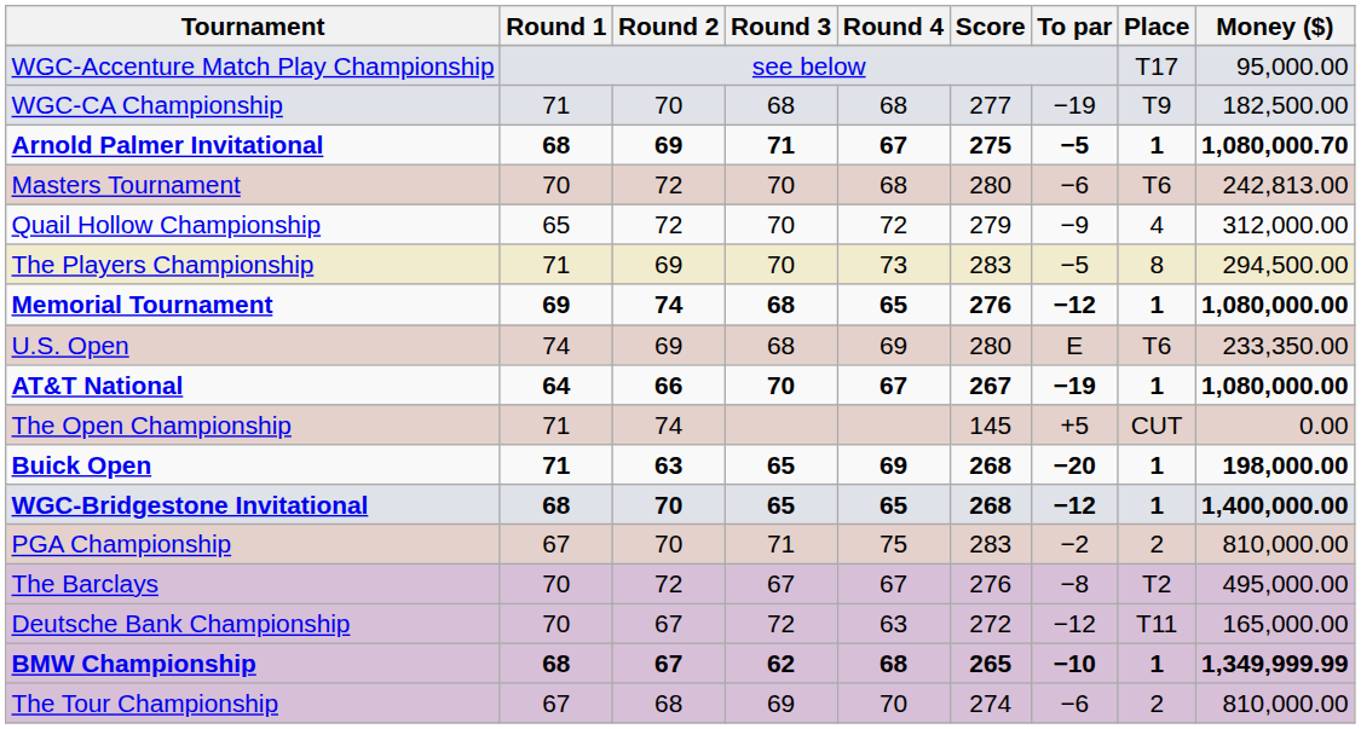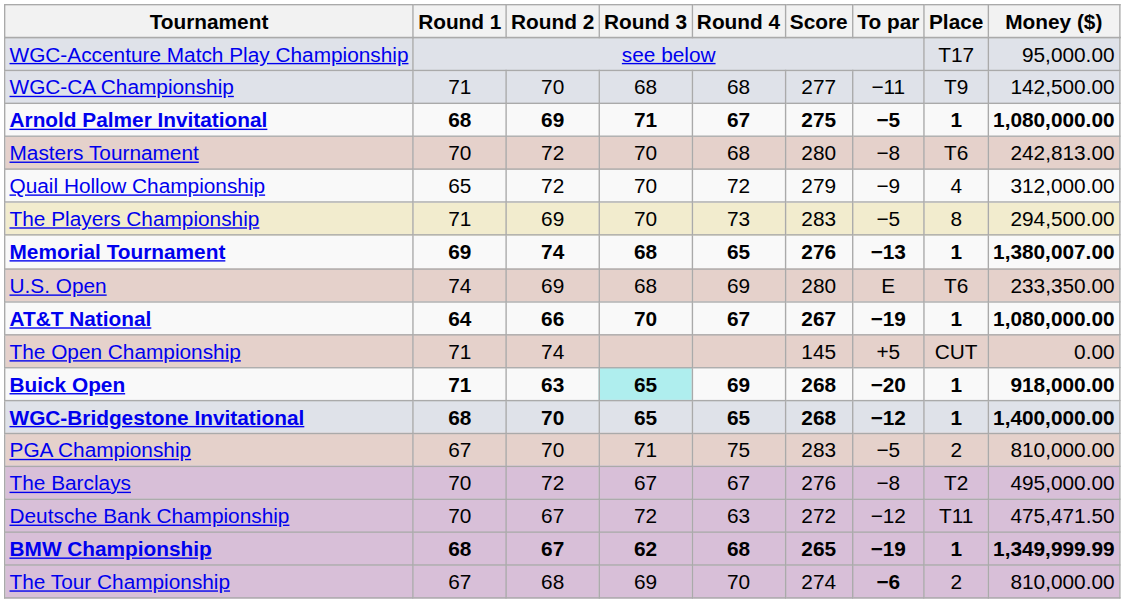 <table class=wikitable style="font-size:95%;text-align:center">
 <tr>
 <th>Tournament</th>
 <th>Round 1</th>
 <th>Round 2</th>
 <th>Round 3</th>
 <th>Round 4</th>
 <th>Score</th>
 <th>To par</th>
 <th>Place</th>
 <th>Money ($)</th>
 </tr>
 <tr>
 </tr>
 <tr style="background:#dfe2e9;">
 <td align=left><a href='#'>WGC-Accenture Match Play Championship</a></td>
 <td colspan="6"><a href='#'>see below</a></td>
 <td>T17</td>
 <td align=right>95,000.00</td>
 </tr>
 <tr style="background:#dfe2e9;">
 <td align=left><a href='#'>WGC-CA Championship</a></td>
 <td>71</td>
 <td>70</td>
 <td>68</td>
 <td>68</td>
 <td>277</td>
-<td>−19</td>
+<td>−11</td>
 <td>T9</td>
-<td align=right>182,500.00</td>
+<td align=right>142,500.00</td>
 </tr>
 <tr>
 <td align=left><strong><a href='#'>Arnold Palmer Invitational</a></strong></td>
 <td><strong>68</strong></td>
 <td><strong>69</strong></td>
 <td><strong>71</strong></td>
 <td><strong>67</strong></td>
 <td><strong>275</strong></td>
 <td><strong>−5</strong></td>
 <td><strong>1</strong></td>
-<td align=right><strong>1,080,000.70</strong></td>
+<td align=right><strong>1,080,000.00</strong></td>
 </tr>
 <tr style="background:#e5d1cb;">
 <td align=left><a href='#'>Masters Tournament</a></td>
 <td>70</td>
 <td>72</td>
 <td>70</td>
 <td>68</td>
 <td>280</td>
-<td>−6</td>
+<td>−8</td>
 <td>T6</td>
 <td align=right>242,813.00</td>
 </tr>
 <tr>
 <td align=left><a href='#'>Quail Hollow Championship</a></td>
 <td>65</td>
 <td>72</td>
 <td>70</td>
 <td>72</td>
 <td>279</td>
 <td>−9</td>
 <td>4</td>
 <td align=right>312,000.00</td>
 </tr>
 <tr style="background:#f2ecce;">
 <td align=left><a href='#'>The Players Championship</a></td>
 <td>71</td>
 <td>69</td>
 <td>70</td>
 <td>73</td>
 <td>283</td>
 <td>−5</td>
 <td>8</td>
 <td align=right>294,500.00</td>
 </tr>
 <tr>
 <td align=left><strong><a href='#'>Memorial Tournament</a></strong></td>
 <td><strong>69</strong></td>
 <td><strong>74</strong></td>
 <td><strong>68</strong></td>
 <td><strong>65</strong></td>
 <td><strong>276</strong></td>
-<td><strong>−12</strong></td>
+<td><strong>−13</strong></td>
 <td><strong>1</strong></td>
-<td align=right><strong>1,080,000.00</strong></td>
+<td align=right><strong>1,380,007.00</strong></td>
 </tr>
 <tr style="background:#e5d1cb;">
 <td align=left><a href='#'>U.S. Open</a></td>
 <td>74</td>
 <td>69</td>
 <td>68</td>
 <td>69</td>
 <td>280</td>
 <td>E</td>
 <td>T6</td>
 <td align=right>233,350.00</td>
 </tr>
 <tr>
 <td align=left><strong><a href='#'>AT&T National</a></strong></td>
 <td><strong>64</strong></td>
 <td><strong>66</strong></td>
 <td><strong>70</strong></td>
 <td><strong>67</strong></td>
 <td><strong>267</strong></td>
 <td><strong>−19</strong></td>
 <td><strong>1</strong></td>
 <td align=right><strong>1,080,000.00</strong></td>
 </tr>
 <tr style="background:#e5d1cb;">
 <td align=left><a href='#'>The Open Championship</a></td>
 <td>71</td>
 <td>74</td>
 <td></td>
 <td></td>
 <td>145</td>
 <td>+5</td>
 <td>CUT</td>
 <td align=right>0.00</td>
 </tr>
 <tr>
 <td align=left><strong><a href='#'>Buick Open</a></strong></td>
 <td><strong>71</strong></td>
 <td><strong>63</strong></td>
-<td><strong>65</strong></td>
+<td style="background: paleturquoise;"><strong>65</strong></td>
 <td><strong>69</strong></td>
 <td><strong>268</strong></td>
 <td><strong>−20</strong></td>
 <td><strong>1</strong></td>
-<td align=right><strong>198,000.00</strong></td>
+<td align=right><strong>918,000.00</strong></td>
 </tr>
 <tr style="background:#dfe2e9;">
 <td align=left><strong><a href='#'>WGC-Bridgestone Invitational</a></strong></td>
 <td><strong>68</strong></td>
 <td><strong>70</strong></td>
 <td><strong>65</strong></td>
 <td><strong>65</strong></td>
 <td><strong>268</strong></td>
 <td><strong>−12</strong></td>
 <td><strong>1</strong></td>
 <td align=right><strong>1,400,000.00</strong></td>
 </tr>
 <tr style="background:#e5d1cb;">
 <td align=left><a href='#'>PGA Championship</a></td>
 <td>67</td>
 <td>70</td>
 <td>71</td>
 <td>75</td>
 <td>283</td>
-<td>−2</td>
+<td>−5</td>
 <td>2</td>
 <td align=right>810,000.00</td>
 </tr>
 <tr style="background:#D8BFD8;">
 <td align=left><a href='#'>The Barclays</a></td>
 <td>70</td>
 <td>72</td>
 <td>67</td>
 <td>67</td>
 <td>276</td>
 <td>−8</td>
 <td>T2</td>
 <td align=right>495,000.00</td>
 </tr>
 <tr style="background:#D8BFD8;">
 <td align=left><a href='#'>Deutsche Bank Championship</a></td>
 <td>70</td>
 <td>67</td>
 <td>72</td>
 <td>63</td>
 <td>272</td>
 <td>−12</td>
 <td>T11</td>
-<td align=right>165,000.00</td>
+<td align=right>475,471.50</td>
 </tr>
 <tr style="background:#D8BFD8;">
 <td align=left><strong><a href='#'>BMW Championship</a></strong></td>
 <td><strong>68</strong></td>
 <td><strong>67</strong></td>
 <td><strong>62</strong></td>
 <td><strong>68</strong></td>
 <td><strong>265</strong></td>
-<td><strong>−10</strong></td>
+<td><strong>−19</strong></td>
 <td><strong>1</strong></td>
 <td align=right><strong>1,349,999.99</strong></td>
 </tr>
 <tr style="background:#D8BFD8;">
 <td align=left><a href='#'>The Tour Championship</a></td>
 <td>67</td>
 <td>68</td>
 <td>69</td>
 <td>70</td>
 <td>274</td>
-<td>−6</td>
+<td><strong>−6</strong></td>
 <td>2</td>
 <td align=right>810,000.00</td>
 </tr>
 </table>
